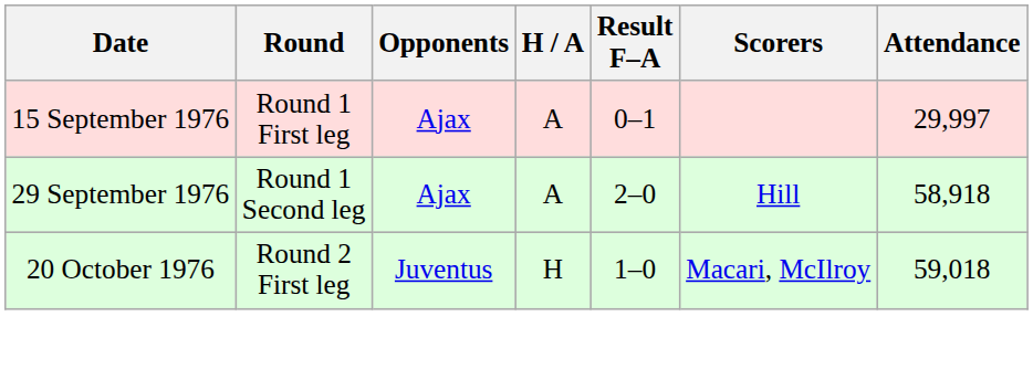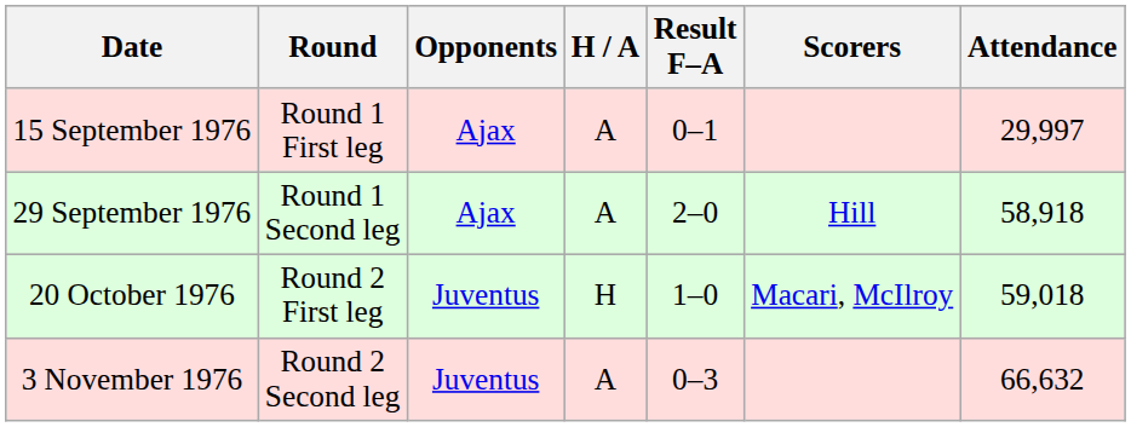 <table class="wikitable" style="text-align:center">
 <tr>
 <th>Date</th>
 <th>Round</th>
 <th>Opponents</th>
 <th>H / A</th>
 <th>Result<br>F–A</th>
 <th>Scorers</th>
 <th>Attendance</th>
 </tr>
 <tr bgcolor="#ffdddd">
 <td>15 September 1976</td>
 <td>Round 1<br>First leg</td>
 <td><a href='#'>Ajax</a></td>
 <td>A</td>
 <td>0–1</td>
 <td></td>
 <td>29,997</td>
 </tr>
 <tr bgcolor="#ddffdd">
 <td>29 September 1976</td>
 <td>Round 1<br>Second leg</td>
 <td><a href='#'>Ajax</a></td>
 <td>A</td>
 <td>2–0</td>
 <td><a href='#'>Hill</a></td>
 <td>58,918</td>
 </tr>
 <tr bgcolor="#ddffdd">
 <td>20 October 1976</td>
 <td>Round 2<br>First leg</td>
 <td><a href='#'>Juventus</a></td>
 <td>H</td>
 <td>1–0</td>
 <td><a href='#'>Macari</a>, <a href='#'>McIlroy</a></td>
 <td>59,018</td>
 </tr>
+<tr bgcolor="#ffdddd">
+<td>3 November 1976</td>
+<td>Round 2<br>Second leg</td>
+<td><a href='#'>Juventus</a></td>
+<td>A</td>
+<td>0–3</td>
+<td></td>
+<td>66,632</td>
+</tr>
 </table>
